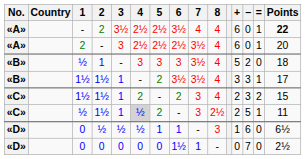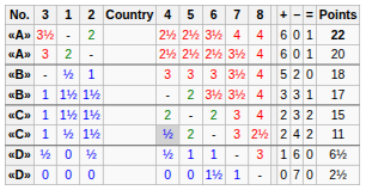 <table class="wikitable" style="text-align:center">
 <tr>
 <th>No.</th>
-<th>Country</th>
+<th>3</th>
 <th>1</th>
 <th>2</th>
-<th>3</th>
+<th>Country</th>
 <th>4</th>
 <th>5</th>
 <th>6</th>
 <th>7</th>
 <th>8</th>
 <th></th>
 <th>+</th>
 <th>−</th>
 <th>=</th>
 <th>Points</th>
 </tr>
 <tr>
 <th>«A»</th>
-<td style="text-align: left"></td>
+<td style="color:red;">3½</td>
 <td>-</td>
 <td style="color:green;">2</td>
-<td style="color:red;">3½</td>
+<td style="text-align: left"></td>
 <td style="color:red;">2½</td>
 <td style="color:red;">2½</td>
 <td style="color:red;">3½</td>
 <td style="color:red;">4</td>
 <td style="color:red;">4</td>
 <th></th>
 <td>6</td>
 <td>0</td>
 <td>1</td>
 <td><strong>22 </strong></td>
 </tr>
 <tr>
 <th>«A»</th>
-<td style="text-align: left"></td>
+<td style="color:red;">3</td>
 <td style="color:green;">2</td>
 <td>-</td>
-<td style="color:red;">3</td>
+<td style="text-align: left"></td>
 <td style="color:red;">2½</td>
 <td style="color:red;">2½</td>
 <td style="color:red;">2½</td>
 <td style="color:red;">3½</td>
 <td style="color:red;">4</td>
 <th></th>
 <td>6</td>
 <td>0</td>
 <td>1</td>
 <td>20</td>
 </tr>
 <tr style="border-top:2px solid grey;">
 <th>«B»</th>
-<td style="text-align: left"></td>
+<td>-</td>
 <td style="color:blue;">½</td>
 <td style="color:blue;">1</td>
-<td>-</td>
+<td style="text-align: left"></td>
 <td style="color:red;">3</td>
 <td style="color:red;">3</td>
 <td style="color:red;">3</td>
 <td style="color:red;">3½</td>
 <td style="color:red;">4</td>
 <th></th>
 <td>5</td>
 <td>2</td>
 <td>0</td>
 <td>18</td>
 </tr>
 <tr>
 <th>«B»</th>
-<td style="text-align: left"></td>
+<td style="color:blue;">1</td>
 <td style="color:blue;">1½</td>
 <td style="color:blue;">1½</td>
-<td style="color:blue;">1</td>
+<td style="text-align: left"></td>
 <td>-</td>
 <td style="color:green;">2</td>
 <td style="color:red;">3½</td>
 <td style="color:red;">3½</td>
 <td style="color:red;">4</td>
 <th></th>
 <td>3</td>
 <td>3</td>
 <td>1</td>
 <td>17</td>
 </tr>
 <tr style="border-top:2px solid grey;">
 <th>«C»</th>
-<td style="text-align: left"></td>
+<td style="color:blue;">1</td>
 <td style="color:blue;">1½</td>
 <td style="color:blue;">1½</td>
-<td style="color:blue;">1</td>
+<td style="text-align: left"></td>
 <td style="color:green;">2</td>
 <td>-</td>
 <td style="color:green;">2</td>
 <td style="color:red;">3</td>
 <td style="color:red;">4</td>
 <th></th>
 <td>2</td>
 <td>3</td>
 <td>2</td>
 <td>15</td>
 </tr>
 <tr>
 <th>«C»</th>
-<td style="text-align: left"></td>
+<td style="color:blue;">1</td>
 <td style="color:blue;">½</td>
 <td style="color:blue;">1½</td>
-<td style="color:blue;">1</td>
+<td style="text-align: left"></td>
 <td style="background: lightgrey; color:blue;">½</td>
 <td style="color:green;">2</td>
 <td>-</td>
 <td style="color:red;">3</td>
 <td style="color:red;">2½</td>
 <th></th>
 <td>2</td>
-<td>5</td>
-<td>1</td>
+<td>4</td>
+<td>2</td>
 <td>11</td>
 </tr>
 <tr style="border-top:2px solid grey;">
 <th>«D»</th>
-<td style="text-align: left"></td>
+<td style="color:blue;">½</td>
 <td style="color:blue;">0</td>
 <td style="color:blue;">½</td>
-<td style="color:blue;">½</td>
+<td style="text-align: left"></td>
 <td style="color:blue;">½</td>
 <td style="color:blue;">1</td>
 <td style="color:blue;">1</td>
 <td>-</td>
 <td style="color:red;">3</td>
 <th></th>
 <td>1</td>
 <td>6</td>
 <td>0</td>
 <td>6½</td>
 </tr>
 <tr>
 <th>«D»</th>
-<td style="text-align: left"></td>
 <td style="color:blue;">0</td>
 <td style="color:blue;">0</td>
 <td style="color:blue;">0</td>
+<td style="text-align: left"></td>
 <td style="color:blue;">0</td>
 <td style="color:blue;">0</td>
 <td style="color:blue;">1½</td>
 <td style="color:blue;">1</td>
 <td>-</td>
 <th></th>
 <td>0</td>
 <td>7</td>
 <td>0</td>
 <td>2½</td>
 </tr>
 </table>
